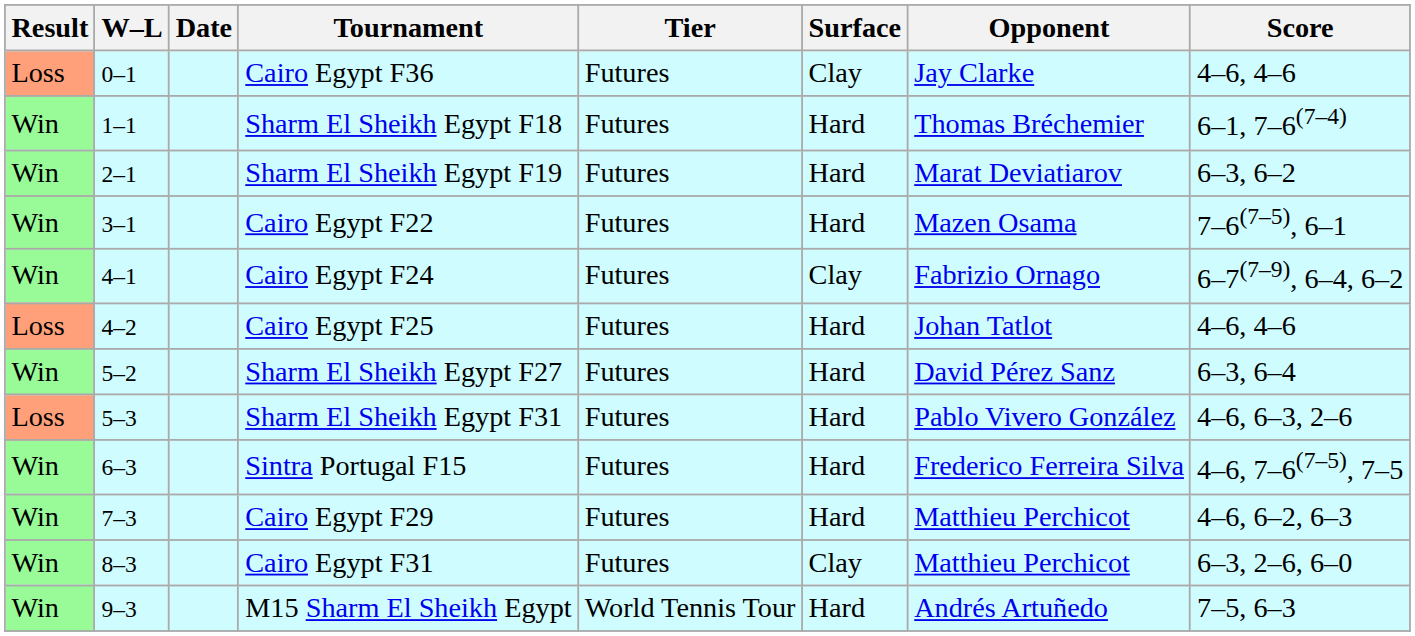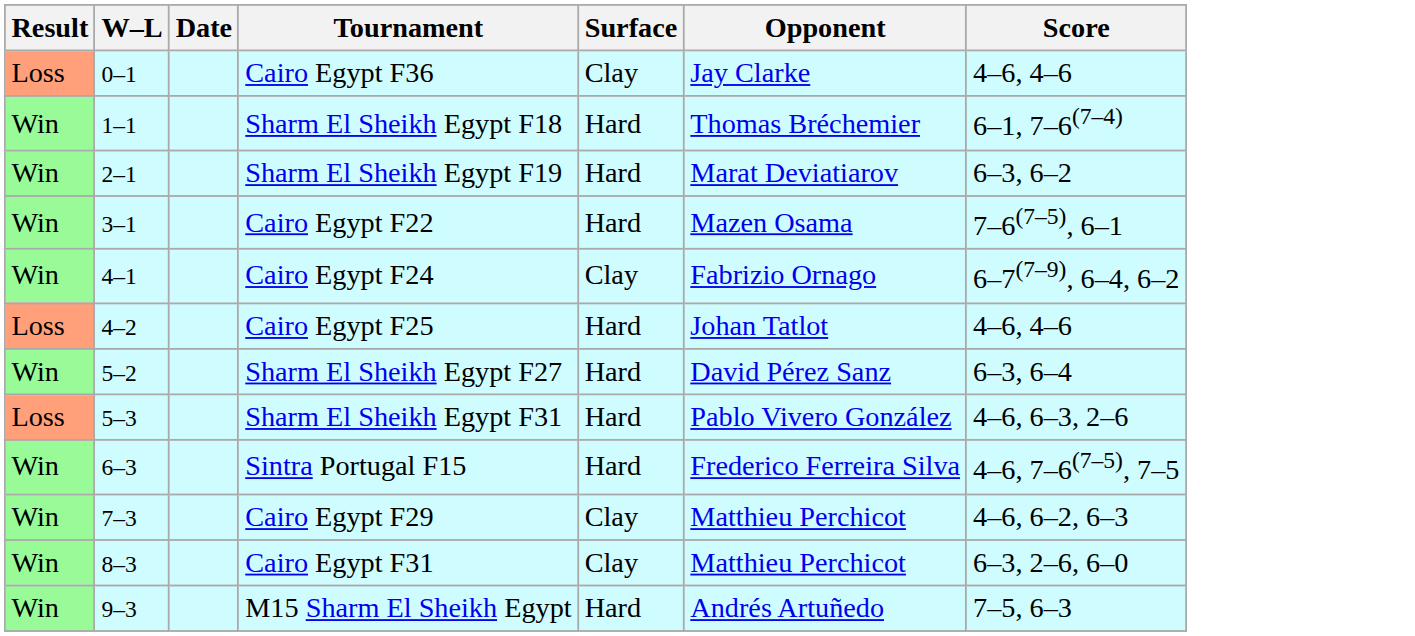 <table class="sortable wikitable" style=font-size:97%>
 <tr>
 <th>Result</th>
 <th class="unsortable">W–L</th>
 <th>Date</th>
 <th>Tournament</th>
-<th>Tier</th>
 <th>Surface</th>
 <th>Opponent</th>
 <th class="unsortable">Score</th>
 </tr>
 <tr style="background:#cffcff;">
 <td bgcolor=FFA07A>Loss</td>
 <td><small>0–1</small></td>
 <td></td>
 <td> <a href='#'>Cairo</a> Egypt F36</td>
-<td>Futures</td>
 <td>Clay</td>
 <td> <a href='#'>Jay Clarke</a></td>
 <td>4–6, 4–6</td>
 </tr>
 <tr style="background:#cffcff;">
 <td bgcolor=98fb98>Win</td>
 <td><small>1–1</small></td>
 <td></td>
 <td> <a href='#'>Sharm El Sheikh</a> Egypt F18</td>
-<td>Futures</td>
 <td>Hard</td>
 <td> <a href='#'>Thomas Bréchemier</a></td>
 <td>6–1, 7–6<sup>(7–4)</sup></td>
 </tr>
 <tr style="background:#cffcff;">
 <td bgcolor=98fb98>Win</td>
 <td><small>2–1</small></td>
 <td></td>
 <td> <a href='#'>Sharm El Sheikh</a> Egypt F19</td>
-<td>Futures</td>
 <td>Hard</td>
 <td> <a href='#'>Marat Deviatiarov</a></td>
 <td>6–3, 6–2</td>
 </tr>
 <tr style="background:#cffcff;">
 <td bgcolor=98fb98>Win</td>
 <td><small>3–1</small></td>
 <td></td>
 <td> <a href='#'>Cairo</a> Egypt F22</td>
-<td>Futures</td>
 <td>Hard</td>
 <td> <a href='#'>Mazen Osama</a></td>
 <td>7–6<sup>(7–5)</sup>, 6–1</td>
 </tr>
 <tr style="background:#cffcff;">
 <td bgcolor=98fb98>Win</td>
 <td><small>4–1</small></td>
 <td></td>
 <td> <a href='#'>Cairo</a> Egypt F24</td>
-<td>Futures</td>
 <td>Clay</td>
 <td> <a href='#'>Fabrizio Ornago</a></td>
 <td>6–7<sup>(7–9)</sup>, 6–4, 6–2</td>
 </tr>
 <tr style="background:#cffcff;">
 <td bgcolor=FFA07A>Loss</td>
 <td><small>4–2</small></td>
 <td></td>
 <td> <a href='#'>Cairo</a> Egypt F25</td>
-<td>Futures</td>
 <td>Hard</td>
 <td> <a href='#'>Johan Tatlot</a></td>
 <td>4–6, 4–6</td>
 </tr>
 <tr style="background:#cffcff;">
 <td bgcolor=98fb98>Win</td>
 <td><small>5–2</small></td>
 <td></td>
 <td> <a href='#'>Sharm El Sheikh</a> Egypt F27</td>
-<td>Futures</td>
 <td>Hard</td>
 <td> <a href='#'>David Pérez Sanz</a></td>
 <td>6–3, 6–4</td>
 </tr>
 <tr style="background:#cffcff;">
 <td bgcolor=FFA07A>Loss</td>
 <td><small>5–3</small></td>
 <td></td>
 <td> <a href='#'>Sharm El Sheikh</a> Egypt F31</td>
-<td>Futures</td>
 <td>Hard</td>
 <td> <a href='#'>Pablo Vivero González</a></td>
 <td>4–6, 6–3, 2–6</td>
 </tr>
 <tr style="background:#cffcff;">
 <td bgcolor=98fb98>Win</td>
 <td><small>6–3</small></td>
 <td></td>
 <td> <a href='#'>Sintra</a> Portugal F15</td>
-<td>Futures</td>
 <td>Hard</td>
 <td> <a href='#'>Frederico Ferreira Silva</a></td>
 <td>4–6, 7–6<sup>(7–5)</sup>, 7–5</td>
 </tr>
 <tr style="background:#cffcff;">
 <td bgcolor=98fb98>Win</td>
 <td><small>7–3</small></td>
 <td></td>
 <td> <a href='#'>Cairo</a> Egypt F29</td>
-<td>Futures</td>
-<td>Hard</td>
+<td>Clay</td>
 <td> <a href='#'>Matthieu Perchicot</a></td>
 <td>4–6, 6–2, 6–3</td>
 </tr>
 <tr style="background:#cffcff;">
 <td bgcolor=98fb98>Win</td>
 <td><small>8–3</small></td>
 <td></td>
 <td> <a href='#'>Cairo</a> Egypt F31</td>
-<td>Futures</td>
 <td>Clay</td>
 <td> <a href='#'>Matthieu Perchicot</a></td>
 <td>6–3, 2–6, 6–0</td>
 </tr>
 <tr style="background:#cffcff;">
 <td bgcolor=98fb98>Win</td>
 <td><small>9–3</small></td>
 <td></td>
 <td> M15 <a href='#'>Sharm El Sheikh</a> Egypt</td>
-<td>World Tennis Tour</td>
 <td>Hard</td>
 <td> <a href='#'>Andrés Artuñedo</a></td>
 <td>7–5, 6–3</td>
 </tr>
 </table>
